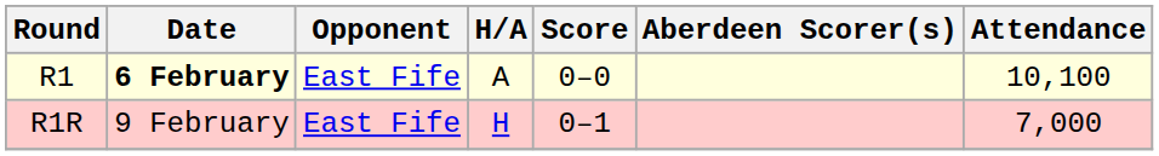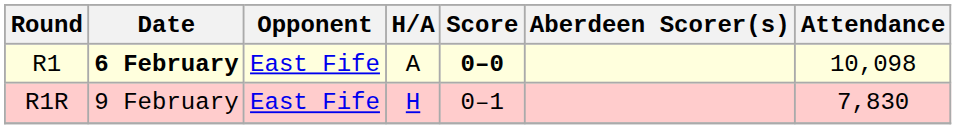 <table class="wikitable" style="text-align:center">
 <tr>
 <th>Round</th>
 <th>Date</th>
 <th>Opponent</th>
 <th>H/A</th>
 <th>Score</th>
 <th>Aberdeen Scorer(s)</th>
 <th>Attendance</th>
 </tr>
 <tr bgcolor=#FFFFDD>
 <td>R1</td>
 <td align=left><strong>6 February</strong></td>
 <td align=left><a href='#'>East Fife</a></td>
 <td>A</td>
-<td>0–0</td>
+<td><strong>0–0</strong></td>
 <td align=left></td>
-<td>10,100</td>
+<td>10,098</td>
 </tr>
 <tr bgcolor=#FFCCCC>
 <td>R1R</td>
 <td align=left>9 February</td>
 <td align=left><a href='#'>East Fife</a></td>
 <td><a href='#'>H</a></td>
 <td>0–1</td>
 <td align=left></td>
-<td>7,000</td>
+<td>7,830</td>
 </tr>
 <tr>
 </tr>
 </table>
